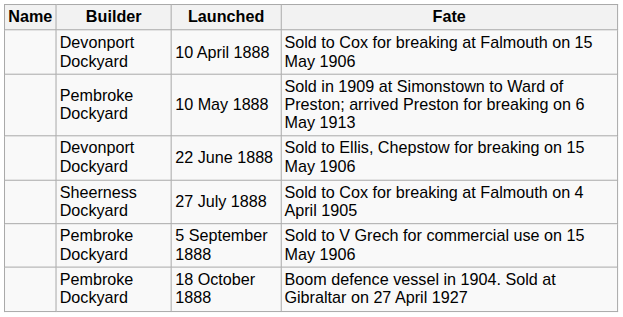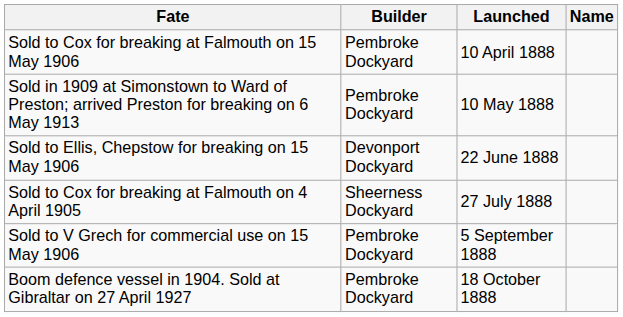 <table class="wikitable" style="text-align:left">
 <tr>
-<th>Name</th>
+<th>Fate</th>
 <th>Builder</th>
 <th>Launched</th>
-<th>Fate</th>
+<th>Name</th>
 </tr>
 <tr>
+<td>Sold to Cox for breaking at Falmouth on 15 May 1906</td>
+<td>Pembroke Dockyard</td>
+<td>10 April 1888</td>
 <td></td>
-<td>Devonport Dockyard</td>
-<td>10 April 1888</td>
-<td>Sold to Cox for breaking at Falmouth on 15 May 1906</td>
 </tr>
 <tr>
-<td></td>
+<td>Sold in 1909 at Simonstown to Ward of Preston; arrived Preston for breaking on 6 May 1913</td>
 <td>Pembroke Dockyard</td>
 <td>10 May 1888</td>
-<td>Sold in 1909 at Simonstown to Ward of Preston; arrived Preston for breaking on 6 May 1913</td>
+<td></td>
 </tr>
 <tr>
-<td></td>
+<td>Sold to Ellis, Chepstow for breaking on 15 May 1906</td>
 <td>Devonport Dockyard</td>
 <td>22 June 1888</td>
-<td>Sold to Ellis, Chepstow for breaking on 15 May 1906</td>
+<td></td>
 </tr>
 <tr>
-<td></td>
+<td>Sold to Cox for breaking at Falmouth on 4 April 1905</td>
 <td>Sheerness Dockyard</td>
 <td>27 July 1888</td>
-<td>Sold to Cox for breaking at Falmouth on 4 April 1905</td>
+<td></td>
 </tr>
 <tr>
-<td></td>
+<td>Sold to V Grech for commercial use on 15 May 1906</td>
 <td>Pembroke Dockyard</td>
 <td>5 September 1888</td>
-<td>Sold to V Grech for commercial use on 15 May 1906</td>
+<td></td>
 </tr>
 <tr>
-<td></td>
+<td>Boom defence vessel in 1904. Sold at Gibraltar on 27 April 1927</td>
 <td>Pembroke Dockyard</td>
 <td>18 October 1888</td>
-<td>Boom defence vessel in 1904. Sold at Gibraltar on 27 April 1927</td>
+<td></td>
 </tr>
 </table>
